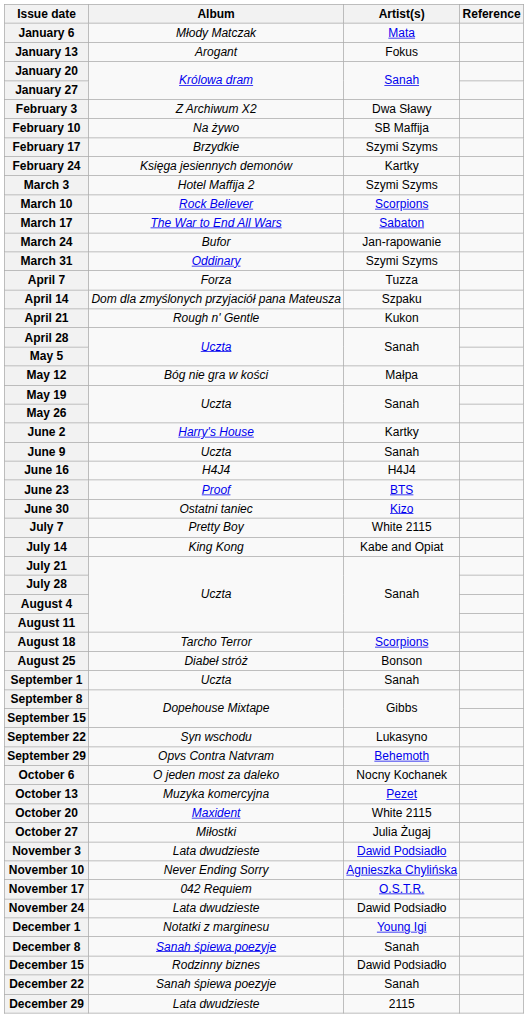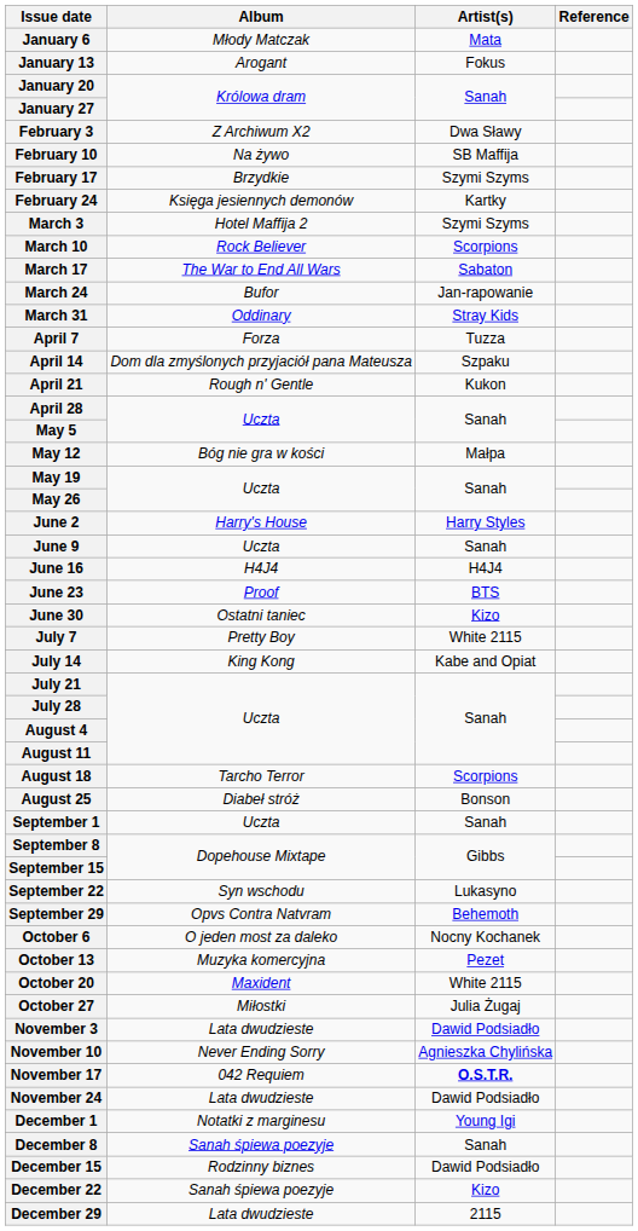 <table class="wikitable plainrowheaders" style="text-align: center">
 <tr>
 <th>Issue date</th>
 <th>Album</th>
 <th>Artist(s)</th>
 <th>Reference</th>
 </tr>
 <tr>
 <th scope="row">January 6</th>
 <td><em>Młody Matczak</em></td>
 <td><a href='#'>Mata</a></td>
 <td></td>
 </tr>
 <tr>
 <th scope="row">January 13</th>
 <td><em>Arogant</em></td>
 <td>Fokus</td>
 <td></td>
 </tr>
 <tr>
 <th scope="row">January 20</th>
 <td rowspan="2"><em><a href='#'>Królowa dram</a></em></td>
 <td rowspan="2"><a href='#'>Sanah</a></td>
 <td></td>
 </tr>
 <tr>
 <th scope="row">January 27</th>
 <td></td>
 </tr>
 <tr>
 <th scope="row">February 3</th>
 <td><em>Z Archiwum X2</em></td>
 <td>Dwa Sławy</td>
 <td></td>
 </tr>
 <tr>
 <th scope="row">February 10</th>
 <td><em>Na żywo</em></td>
 <td>SB Maffija</td>
 <td></td>
 </tr>
 <tr>
 <th scope="row">February 17</th>
 <td><em>Brzydkie</em></td>
 <td>Szymi Szyms</td>
 <td></td>
 </tr>
 <tr>
 <th scope="row">February 24</th>
 <td><em>Księga jesiennych demonów</em></td>
 <td>Kartky</td>
 <td></td>
 </tr>
 <tr>
 <th scope="row">March 3</th>
 <td><em>Hotel Maffija 2</em></td>
 <td>Szymi Szyms</td>
 <td></td>
 </tr>
 <tr>
 <th scope="row">March 10</th>
 <td><em><a href='#'>Rock Believer</a></em></td>
 <td><a href='#'>Scorpions</a></td>
 <td></td>
 </tr>
 <tr>
 <th scope="row">March 17</th>
 <td><em><a href='#'>The War to End All Wars</a></em></td>
 <td><a href='#'>Sabaton</a></td>
 <td></td>
 </tr>
 <tr>
 <th scope="row">March 24</th>
 <td><em>Bufor</em></td>
 <td>Jan-rapowanie</td>
 <td></td>
 </tr>
 <tr>
 <th scope="row">March 31</th>
 <td><em><a href='#'>Oddinary</a></em></td>
-<td>Szymi Szyms</td>
+<td><a href='#'>Stray Kids</a></td>
 <td></td>
 </tr>
 <tr>
 <th scope="row">April 7</th>
 <td><em>Forza</em></td>
 <td>Tuzza</td>
 <td></td>
 </tr>
 <tr>
 <th scope="row">April 14</th>
 <td><em>Dom dla zmyślonych przyjaciół pana Mateusza</em></td>
 <td>Szpaku</td>
 <td></td>
 </tr>
 <tr>
 <th scope="row">April 21</th>
 <td><em>Rough n' Gentle</em></td>
 <td>Kukon</td>
 <td></td>
 </tr>
 <tr>
 <th scope="row">April 28</th>
 <td rowspan="2"><em><a href='#'>Uczta</a></em></td>
 <td rowspan="2">Sanah</td>
 <td></td>
 </tr>
 <tr>
 <th scope="row">May 5</th>
 <td></td>
 </tr>
 <tr>
 <th scope="row">May 12</th>
 <td><em>Bóg nie gra w kości</em></td>
 <td>Małpa</td>
 <td></td>
 </tr>
 <tr>
 <th scope="row">May 19</th>
 <td rowspan="2"><em>Uczta</em></td>
 <td rowspan="2">Sanah</td>
 <td></td>
 </tr>
 <tr>
 <th scope="row">May 26</th>
 <td></td>
 </tr>
 <tr>
 <th scope="row">June 2</th>
 <td><em><a href='#'>Harry's House</a></em></td>
-<td>Kartky</td>
+<td><a href='#'>Harry Styles</a></td>
 <td></td>
 </tr>
 <tr>
 <th scope="row">June 9</th>
 <td><em>Uczta</em></td>
 <td>Sanah</td>
 <td></td>
 </tr>
 <tr>
 <th scope="row">June 16</th>
 <td><em>H4J4</em></td>
 <td>H4J4</td>
 <td></td>
 </tr>
 <tr>
 <th scope="row">June 23</th>
 <td><em><a href='#'>Proof</a></em></td>
 <td><a href='#'>BTS</a></td>
 <td></td>
 </tr>
 <tr>
 <th scope="row">June 30</th>
 <td><em>Ostatni taniec</em></td>
 <td><a href='#'>Kizo</a></td>
 <td></td>
 </tr>
 <tr>
 <th scope="row">July 7</th>
 <td><em>Pretty Boy</em></td>
 <td>White 2115</td>
 <td></td>
 </tr>
 <tr>
 <th scope="row">July 14</th>
 <td><em>King Kong</em></td>
 <td>Kabe and Opiat</td>
 <td></td>
 </tr>
 <tr>
 <th scope="row">July 21</th>
 <td rowspan="4"><em>Uczta</em></td>
 <td rowspan="4">Sanah</td>
 <td></td>
 </tr>
 <tr>
 <th scope="row">July 28</th>
 <td></td>
 </tr>
 <tr>
 <th scope="row">August 4</th>
 <td></td>
 </tr>
 <tr>
 <th scope="row">August 11</th>
 <td></td>
 </tr>
 <tr>
 <th scope="row">August 18</th>
 <td><em>Tarcho Terror</em></td>
 <td><a href='#'>Scorpions</a></td>
 <td></td>
 </tr>
 <tr>
 <th scope="row">August 25</th>
 <td><em>Diabeł stróż</em></td>
 <td>Bonson</td>
 <td></td>
 </tr>
 <tr>
 <th scope="row">September 1</th>
 <td><em>Uczta</em></td>
 <td>Sanah</td>
 <td></td>
 </tr>
 <tr>
 <th scope="row">September 8</th>
 <td rowspan="2"><em>Dopehouse Mixtape</em></td>
 <td rowspan="2">Gibbs</td>
 <td></td>
 </tr>
 <tr>
 <th scope="row">September 15</th>
 <td></td>
 </tr>
 <tr>
 <th scope="row">September 22</th>
 <td><em>Syn wschodu</em></td>
 <td>Lukasyno</td>
 <td></td>
 </tr>
 <tr>
 <th scope="row">September 29</th>
 <td><em>Opvs Contra Natvram</em></td>
 <td><a href='#'>Behemoth</a></td>
 <td></td>
 </tr>
 <tr>
 <th scope="row">October 6</th>
 <td><em>O jeden most za daleko</em></td>
 <td>Nocny Kochanek</td>
 <td></td>
 </tr>
 <tr>
 <th scope="row">October 13</th>
 <td><em>Muzyka komercyjna</em></td>
 <td><a href='#'>Pezet</a></td>
 <td></td>
 </tr>
 <tr>
 <th scope="row">October 20</th>
 <td><em><a href='#'>Maxident</a></em></td>
 <td>White 2115</td>
 <td></td>
 </tr>
 <tr>
 <th scope="row">October 27</th>
 <td><em>Miłostki</em></td>
 <td>Julia Żugaj</td>
 <td></td>
 </tr>
 <tr>
 <th scope="row">November 3</th>
 <td><em>Lata dwudzieste</em></td>
 <td><a href='#'>Dawid Podsiadło</a></td>
 <td></td>
 </tr>
 <tr>
 <th scope="row">November 10</th>
 <td><em>Never Ending Sorry</em></td>
 <td><a href='#'>Agnieszka Chylińska</a></td>
 <td></td>
 </tr>
 <tr>
 <th scope="row">November 17</th>
 <td><em>042 Requiem</em></td>
-<td><a href='#'>O.S.T.R.</a></td>
+<td><strong><a href='#'>O.S.T.R.</a></strong></td>
 <td></td>
 </tr>
 <tr>
 <th scope="row">November 24</th>
 <td><em>Lata dwudzieste</em></td>
 <td>Dawid Podsiadło</td>
 <td></td>
 </tr>
 <tr>
 <th scope="row">December 1</th>
 <td><em>Notatki z marginesu</em></td>
 <td><a href='#'>Young Igi</a></td>
 <td></td>
 </tr>
 <tr>
 <th scope="row">December 8</th>
 <td><em><a href='#'>Sanah śpiewa poezyje</a></em></td>
 <td>Sanah</td>
 <td></td>
 </tr>
 <tr>
 <th scope="row">December 15</th>
 <td><em>Rodzinny biznes</em></td>
 <td>Dawid Podsiadło</td>
 <td></td>
 </tr>
 <tr>
 <th scope="row">December 22</th>
 <td><em>Sanah śpiewa poezyje</em></td>
-<td>Sanah</td>
+<td><a href='#'>Kizo</a></td>
 <td></td>
 </tr>
 <tr>
 <th scope="row">December 29</th>
 <td><em>Lata dwudzieste</em></td>
 <td>2115</td>
 <td></td>
 </tr>
 </table>
